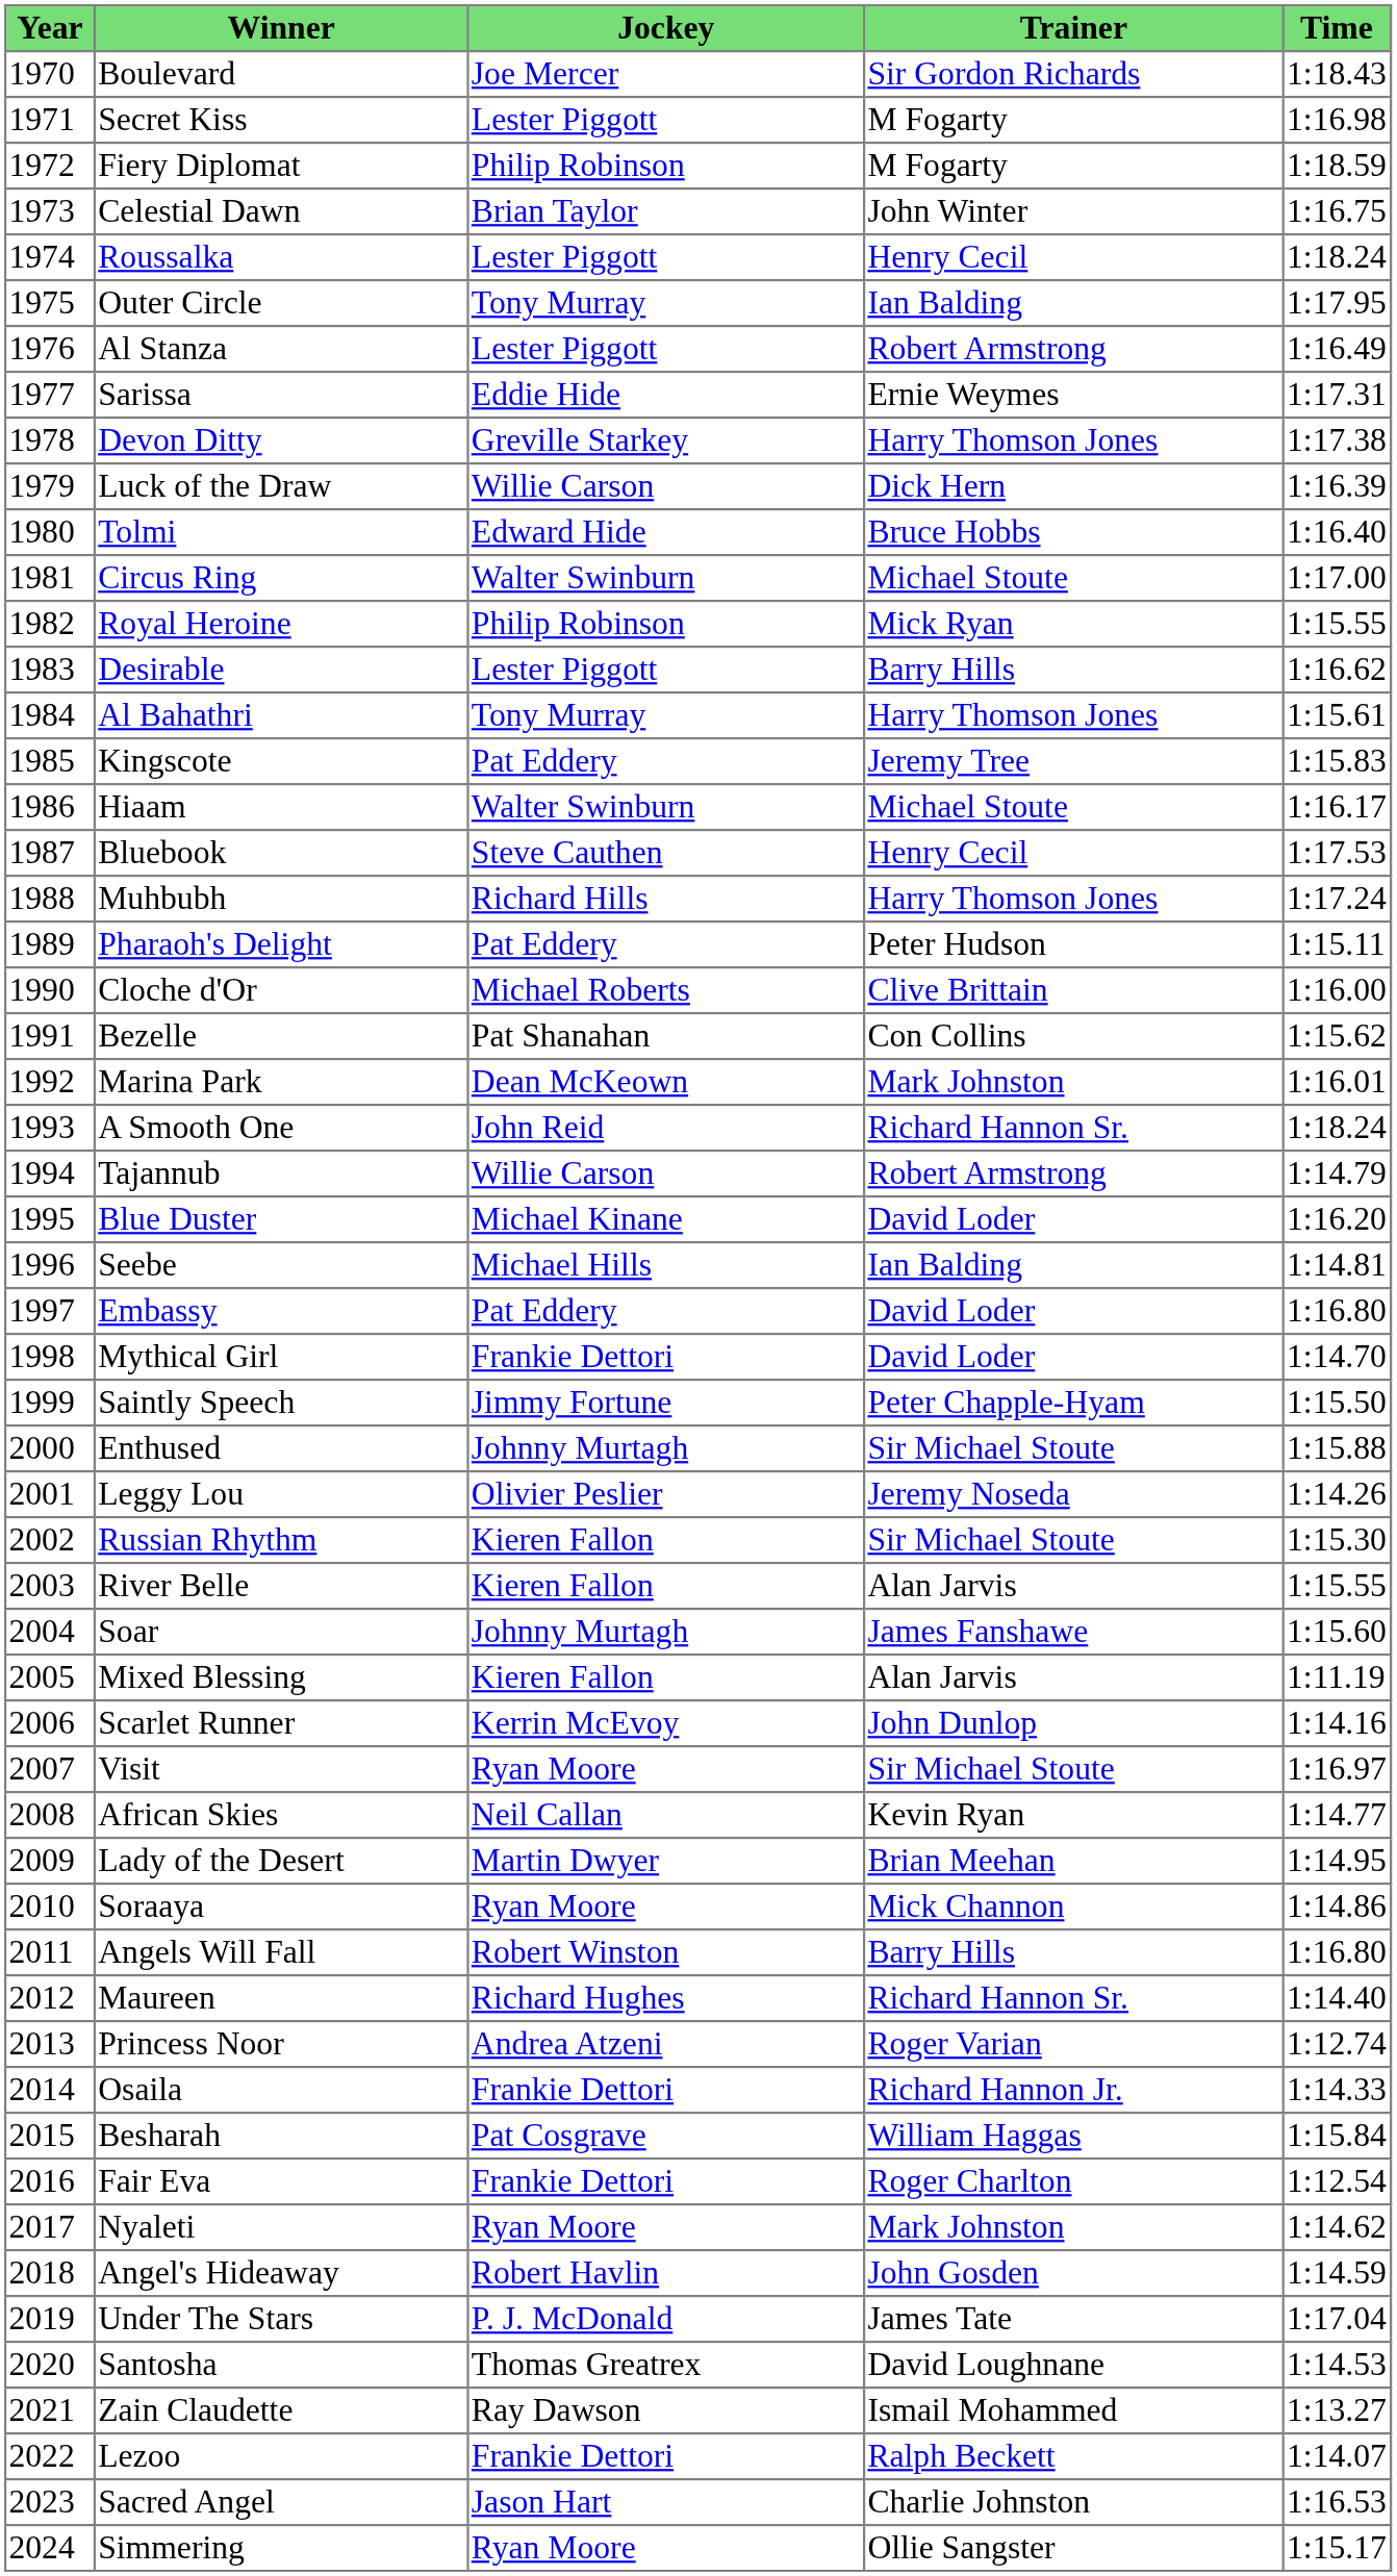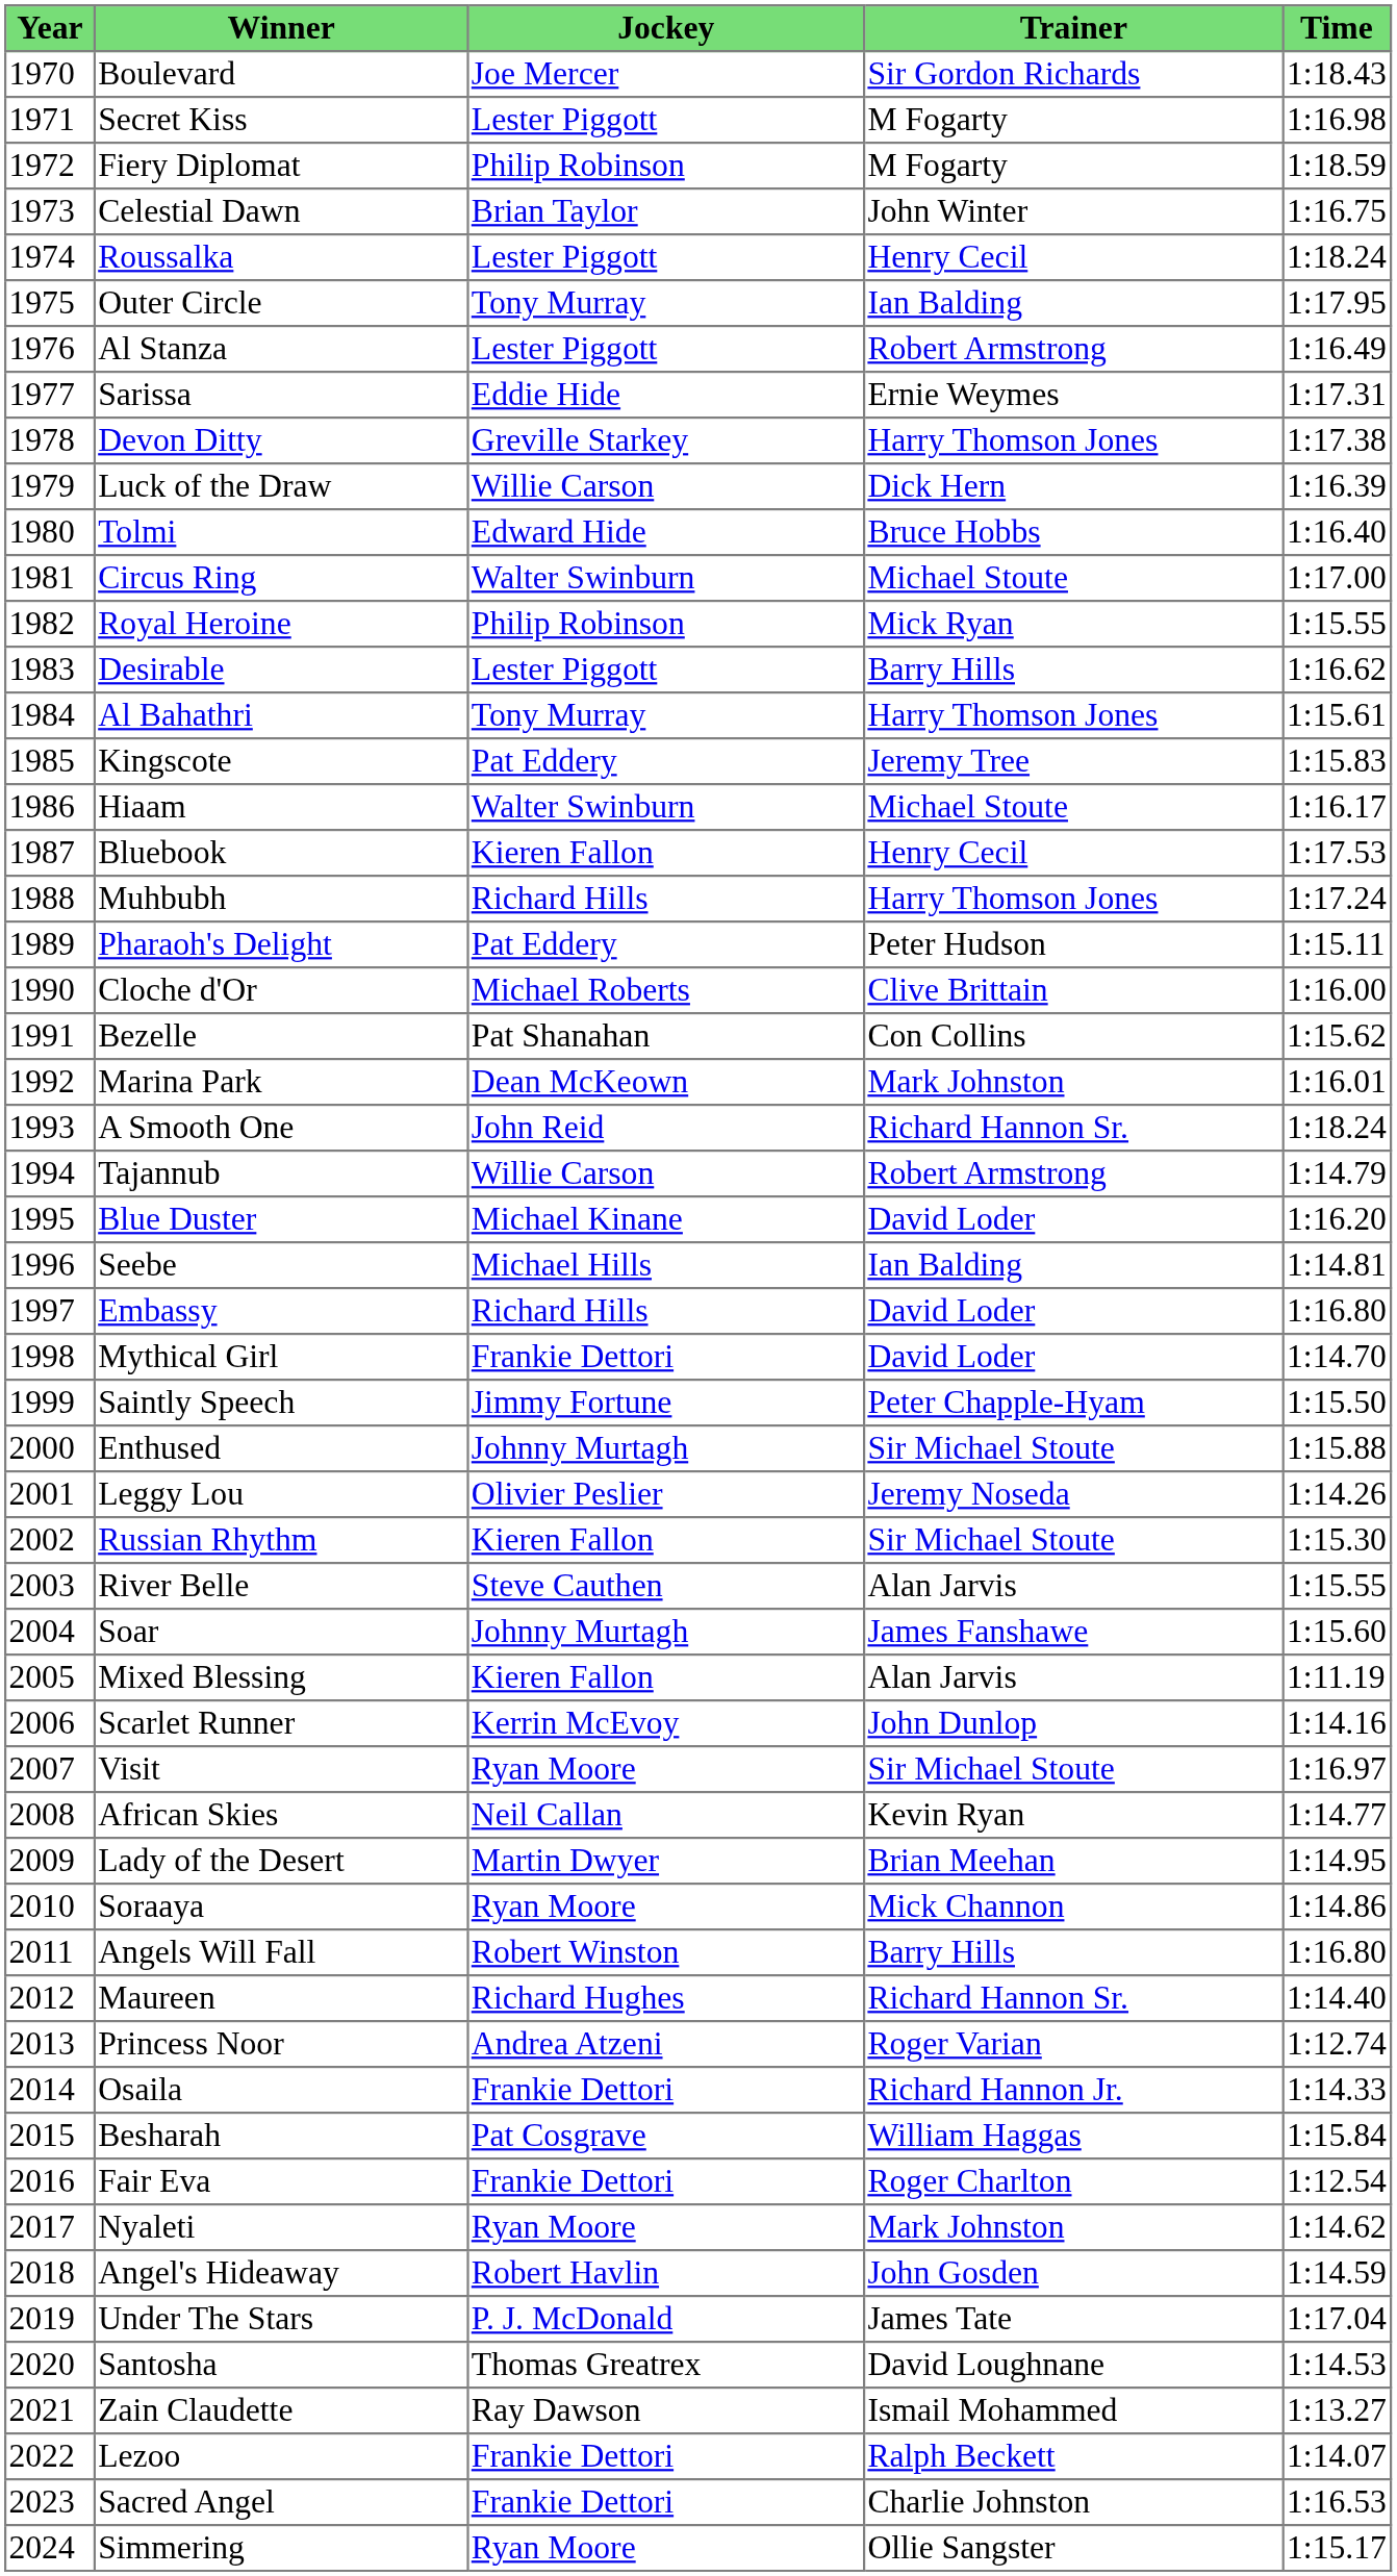 <table class = "sortable" | border="1" style="border-collapse: collapse; font-size:90%">
 <tr bgcolor="#77dd77" align="center">
 <th width="36px"><strong>Year</strong><br></th>
 <th width="160px"><strong>Winner</strong><br></th>
 <th width="170px"><strong>Jockey</strong><br></th>
 <th width="180px"><strong>Trainer</strong><br></th>
 <th><strong>Time</strong><br></th>
 </tr>
 <tr>
 <td>1970</td>
 <td>Boulevard</td>
 <td><a href='#'>Joe Mercer</a></td>
 <td><a href='#'>Sir Gordon Richards</a></td>
 <td>1:18.43</td>
 </tr>
 <tr>
 <td>1971</td>
 <td>Secret Kiss</td>
 <td><a href='#'>Lester Piggott</a></td>
 <td>M Fogarty</td>
 <td>1:16.98</td>
 </tr>
 <tr>
 <td>1972</td>
 <td>Fiery Diplomat</td>
 <td><a href='#'>Philip Robinson</a></td>
 <td>M Fogarty</td>
 <td>1:18.59</td>
 </tr>
 <tr>
 <td>1973</td>
 <td>Celestial Dawn</td>
 <td><a href='#'>Brian Taylor</a></td>
 <td>John Winter</td>
 <td>1:16.75</td>
 </tr>
 <tr>
 <td>1974</td>
 <td><a href='#'>Roussalka</a></td>
 <td><a href='#'>Lester Piggott</a></td>
 <td><a href='#'>Henry Cecil</a></td>
 <td>1:18.24</td>
 </tr>
 <tr>
 <td>1975</td>
 <td>Outer Circle</td>
 <td><a href='#'>Tony Murray</a></td>
 <td><a href='#'>Ian Balding</a></td>
 <td>1:17.95</td>
 </tr>
 <tr>
 <td>1976</td>
 <td>Al Stanza</td>
 <td><a href='#'>Lester Piggott</a></td>
 <td><a href='#'>Robert Armstrong</a></td>
 <td>1:16.49</td>
 </tr>
 <tr>
 <td>1977</td>
 <td>Sarissa</td>
 <td><a href='#'>Eddie Hide</a></td>
 <td>Ernie Weymes</td>
 <td>1:17.31</td>
 </tr>
 <tr>
 <td>1978</td>
 <td><a href='#'>Devon Ditty</a></td>
 <td><a href='#'>Greville Starkey</a></td>
 <td><a href='#'>Harry Thomson Jones</a></td>
 <td>1:17.38</td>
 </tr>
 <tr>
 <td>1979</td>
 <td>Luck of the Draw</td>
 <td><a href='#'>Willie Carson</a></td>
 <td><a href='#'>Dick Hern</a></td>
 <td>1:16.39</td>
 </tr>
 <tr>
 <td>1980</td>
 <td><a href='#'>Tolmi</a></td>
 <td><a href='#'>Edward Hide</a></td>
 <td><a href='#'>Bruce Hobbs</a></td>
 <td>1:16.40</td>
 </tr>
 <tr>
 <td>1981</td>
 <td><a href='#'>Circus Ring</a></td>
 <td><a href='#'>Walter Swinburn</a></td>
 <td><a href='#'>Michael Stoute</a></td>
 <td>1:17.00</td>
 </tr>
 <tr>
 <td>1982</td>
 <td><a href='#'>Royal Heroine</a></td>
 <td><a href='#'>Philip Robinson</a></td>
 <td><a href='#'>Mick Ryan</a></td>
 <td>1:15.55</td>
 </tr>
 <tr>
 <td>1983</td>
 <td><a href='#'>Desirable</a></td>
 <td><a href='#'>Lester Piggott</a></td>
 <td><a href='#'>Barry Hills</a></td>
 <td>1:16.62</td>
 </tr>
 <tr>
 <td>1984</td>
 <td><a href='#'>Al Bahathri</a></td>
 <td><a href='#'>Tony Murray</a></td>
 <td><a href='#'>Harry Thomson Jones</a></td>
 <td>1:15.61</td>
 </tr>
 <tr>
 <td>1985</td>
 <td>Kingscote</td>
 <td><a href='#'>Pat Eddery</a></td>
 <td><a href='#'>Jeremy Tree</a></td>
 <td>1:15.83</td>
 </tr>
 <tr>
 <td>1986</td>
 <td>Hiaam</td>
 <td><a href='#'>Walter Swinburn</a></td>
 <td><a href='#'>Michael Stoute</a></td>
 <td>1:16.17</td>
 </tr>
 <tr>
 <td>1987</td>
 <td>Bluebook</td>
-<td><a href='#'>Steve Cauthen</a></td>
+<td><a href='#'>Kieren Fallon</a></td>
 <td><a href='#'>Henry Cecil</a></td>
 <td>1:17.53</td>
 </tr>
 <tr>
 <td>1988</td>
 <td>Muhbubh</td>
 <td><a href='#'>Richard Hills</a></td>
 <td><a href='#'>Harry Thomson Jones</a></td>
 <td>1:17.24</td>
 </tr>
 <tr>
 <td>1989</td>
 <td><a href='#'>Pharaoh's Delight</a></td>
 <td><a href='#'>Pat Eddery</a></td>
 <td>Peter Hudson</td>
 <td>1:15.11</td>
 </tr>
 <tr>
 <td>1990</td>
 <td>Cloche d'Or</td>
 <td><a href='#'>Michael Roberts</a></td>
 <td><a href='#'>Clive Brittain</a></td>
 <td>1:16.00</td>
 </tr>
 <tr>
 <td>1991</td>
 <td>Bezelle</td>
 <td>Pat Shanahan</td>
 <td>Con Collins</td>
 <td>1:15.62</td>
 </tr>
 <tr>
 <td>1992</td>
 <td>Marina Park</td>
 <td><a href='#'>Dean McKeown</a></td>
 <td><a href='#'>Mark Johnston</a></td>
 <td>1:16.01</td>
 </tr>
 <tr>
 <td>1993</td>
 <td>A Smooth One</td>
 <td><a href='#'>John Reid</a></td>
 <td><a href='#'>Richard Hannon Sr.</a></td>
 <td>1:18.24</td>
 </tr>
 <tr>
 <td>1994</td>
 <td>Tajannub</td>
 <td><a href='#'>Willie Carson</a></td>
 <td><a href='#'>Robert Armstrong</a></td>
 <td>1:14.79</td>
 </tr>
 <tr>
 <td>1995</td>
 <td><a href='#'>Blue Duster</a></td>
 <td><a href='#'>Michael Kinane</a></td>
 <td><a href='#'>David Loder</a></td>
 <td>1:16.20</td>
 </tr>
 <tr>
 <td>1996</td>
 <td>Seebe</td>
 <td><a href='#'>Michael Hills</a></td>
 <td><a href='#'>Ian Balding</a></td>
 <td>1:14.81</td>
 </tr>
 <tr>
 <td>1997</td>
 <td><a href='#'>Embassy</a></td>
-<td><a href='#'>Pat Eddery</a></td>
+<td><a href='#'>Richard Hills</a></td>
 <td><a href='#'>David Loder</a></td>
 <td>1:16.80</td>
 </tr>
 <tr>
 <td>1998</td>
 <td>Mythical Girl</td>
 <td><a href='#'>Frankie Dettori</a></td>
 <td><a href='#'>David Loder</a></td>
 <td>1:14.70</td>
 </tr>
 <tr>
 <td>1999</td>
 <td>Saintly Speech</td>
 <td><a href='#'>Jimmy Fortune</a></td>
 <td><a href='#'>Peter Chapple-Hyam</a></td>
 <td>1:15.50</td>
 </tr>
 <tr>
 <td>2000</td>
 <td>Enthused</td>
 <td><a href='#'>Johnny Murtagh</a></td>
 <td><a href='#'>Sir Michael Stoute</a></td>
 <td>1:15.88</td>
 </tr>
 <tr>
 <td>2001</td>
 <td>Leggy Lou</td>
 <td><a href='#'>Olivier Peslier</a></td>
 <td><a href='#'>Jeremy Noseda</a></td>
 <td>1:14.26</td>
 </tr>
 <tr>
 <td>2002</td>
 <td><a href='#'>Russian Rhythm</a></td>
 <td><a href='#'>Kieren Fallon</a></td>
 <td><a href='#'>Sir Michael Stoute</a></td>
 <td>1:15.30</td>
 </tr>
 <tr>
 <td>2003</td>
 <td>River Belle</td>
-<td><a href='#'>Kieren Fallon</a></td>
+<td><a href='#'>Steve Cauthen</a></td>
 <td>Alan Jarvis</td>
 <td>1:15.55</td>
 </tr>
 <tr>
 <td>2004</td>
 <td>Soar</td>
 <td><a href='#'>Johnny Murtagh</a></td>
 <td><a href='#'>James Fanshawe</a></td>
 <td>1:15.60</td>
 </tr>
 <tr>
 <td>2005</td>
 <td>Mixed Blessing</td>
 <td><a href='#'>Kieren Fallon</a></td>
 <td>Alan Jarvis</td>
 <td>1:11.19</td>
 </tr>
 <tr>
 <td>2006</td>
 <td>Scarlet Runner</td>
 <td><a href='#'>Kerrin McEvoy</a></td>
 <td><a href='#'>John Dunlop</a></td>
 <td>1:14.16</td>
 </tr>
 <tr>
 <td>2007</td>
 <td>Visit</td>
 <td><a href='#'>Ryan Moore</a></td>
 <td><a href='#'>Sir Michael Stoute</a></td>
 <td>1:16.97</td>
 </tr>
 <tr>
 <td>2008</td>
 <td>African Skies</td>
 <td><a href='#'>Neil Callan</a></td>
 <td>Kevin Ryan</td>
 <td>1:14.77</td>
 </tr>
 <tr>
 <td>2009</td>
 <td>Lady of the Desert</td>
 <td><a href='#'>Martin Dwyer</a></td>
 <td><a href='#'>Brian Meehan</a></td>
 <td>1:14.95</td>
 </tr>
 <tr>
 <td>2010</td>
 <td>Soraaya</td>
 <td><a href='#'>Ryan Moore</a></td>
 <td><a href='#'>Mick Channon</a></td>
 <td>1:14.86</td>
 </tr>
 <tr>
 <td>2011</td>
 <td>Angels Will Fall</td>
 <td><a href='#'>Robert Winston</a></td>
 <td><a href='#'>Barry Hills</a></td>
 <td>1:16.80</td>
 </tr>
 <tr>
 <td>2012</td>
 <td>Maureen</td>
 <td><a href='#'>Richard Hughes</a></td>
 <td><a href='#'>Richard Hannon Sr.</a></td>
 <td>1:14.40</td>
 </tr>
 <tr>
 <td>2013</td>
 <td>Princess Noor</td>
 <td><a href='#'>Andrea Atzeni</a></td>
 <td><a href='#'>Roger Varian</a></td>
 <td>1:12.74</td>
 </tr>
 <tr>
 <td>2014</td>
 <td>Osaila</td>
 <td><a href='#'>Frankie Dettori</a></td>
 <td><a href='#'>Richard Hannon Jr.</a></td>
 <td>1:14.33</td>
 </tr>
 <tr>
 <td>2015</td>
 <td>Besharah</td>
 <td><a href='#'>Pat Cosgrave</a></td>
 <td><a href='#'>William Haggas</a></td>
 <td>1:15.84</td>
 </tr>
 <tr>
 <td>2016</td>
 <td>Fair Eva</td>
 <td><a href='#'>Frankie Dettori</a></td>
 <td><a href='#'>Roger Charlton</a></td>
 <td>1:12.54</td>
 </tr>
 <tr>
 <td>2017</td>
 <td>Nyaleti</td>
 <td><a href='#'>Ryan Moore</a></td>
 <td><a href='#'>Mark Johnston</a></td>
 <td>1:14.62</td>
 </tr>
 <tr>
 <td>2018</td>
 <td>Angel's Hideaway</td>
 <td><a href='#'>Robert Havlin</a></td>
 <td><a href='#'>John Gosden</a></td>
 <td>1:14.59</td>
 </tr>
 <tr>
 <td>2019</td>
 <td>Under The Stars</td>
 <td><a href='#'>P. J. McDonald</a></td>
 <td>James Tate</td>
 <td>1:17.04</td>
 </tr>
 <tr>
 <td>2020</td>
 <td>Santosha</td>
 <td>Thomas Greatrex</td>
 <td>David Loughnane</td>
 <td>1:14.53</td>
 </tr>
 <tr>
 <td>2021</td>
 <td>Zain Claudette</td>
 <td>Ray Dawson</td>
 <td>Ismail Mohammed</td>
 <td>1:13.27</td>
 </tr>
 <tr>
 <td>2022</td>
 <td>Lezoo</td>
 <td><a href='#'>Frankie Dettori</a></td>
 <td><a href='#'>Ralph Beckett</a></td>
 <td>1:14.07</td>
 </tr>
 <tr>
 <td>2023</td>
 <td>Sacred Angel</td>
-<td><a href='#'>Jason Hart</a></td>
+<td><a href='#'>Frankie Dettori</a></td>
 <td>Charlie Johnston</td>
 <td>1:16.53</td>
 </tr>
 <tr>
 <td>2024</td>
 <td>Simmering</td>
 <td><a href='#'>Ryan Moore</a></td>
 <td>Ollie Sangster</td>
 <td>1:15.17</td>
 </tr>
 </table>
